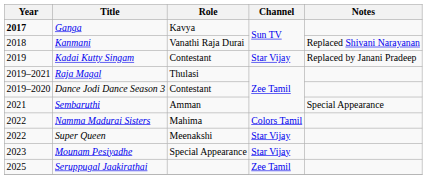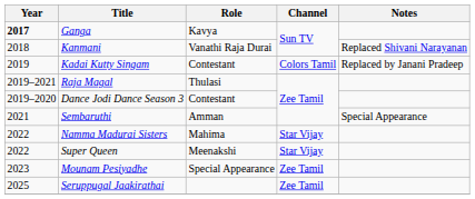 <table class="wikitable sortable">
 <tr>
 <th>Year</th>
 <th>Title</th>
 <th>Role</th>
 <th>Channel</th>
 <th>Notes</th>
 </tr>
 <tr>
 <td><strong>2017</strong></td>
 <td><em><a href='#'>Ganga</a></em></td>
 <td>Kavya</td>
 <td rowspan="2"><a href='#'>Sun TV</a></td>
 <td></td>
 </tr>
 <tr>
 <td>2018</td>
 <td><em><a href='#'>Kanmani</a></em></td>
 <td>Vanathi Raja Durai</td>
 <td>Replaced <a href='#'>Shivani Narayanan</a></td>
 </tr>
 <tr>
 <td>2019</td>
 <td><em><a href='#'>Kadai Kutty Singam</a></em></td>
 <td>Contestant</td>
-<td><a href='#'>Star Vijay</a></td>
+<td><a href='#'>Colors Tamil</a></td>
 <td>Replaced by Janani Pradeep</td>
 </tr>
 <tr>
 <td>2019–2021</td>
 <td><em><a href='#'>Raja Magal</a></em></td>
 <td>Thulasi</td>
 <td rowspan="3"><a href='#'>Zee Tamil</a></td>
 <td></td>
 </tr>
 <tr>
 <td>2019–2020</td>
 <td><em>Dance Jodi Dance Season 3</em></td>
 <td>Contestant</td>
 <td></td>
 </tr>
 <tr>
 <td>2021</td>
 <td><em><a href='#'>Sembaruthi</a></em></td>
 <td>Amman</td>
 <td>Special Appearance</td>
 </tr>
 <tr>
 <td>2022</td>
 <td><em><a href='#'>Namma Madurai Sisters</a></em></td>
 <td>Mahima</td>
-<td><a href='#'>Colors Tamil</a></td>
+<td><a href='#'>Star Vijay</a></td>
 <td></td>
 </tr>
 <tr>
 <td>2022</td>
 <td><em>Super Queen</em></td>
 <td>Meenakshi</td>
 <td><a href='#'>Star Vijay</a></td>
 <td></td>
 </tr>
 <tr>
 <td>2023</td>
 <td><em><a href='#'>Mounam Pesiyadhe</a></em></td>
 <td>Special Appearance</td>
-<td><a href='#'>Star Vijay</a></td>
+<td><a href='#'>Zee Tamil</a></td>
 <td></td>
 </tr>
 <tr>
 <td>2025</td>
 <td><a href='#'><em>Seruppugal Jaakirathai</em></a></td>
 <td></td>
 <td><a href='#'>Zee Tamil</a></td>
 <td></td>
 </tr>
 <tr>
 </tr>
 </table>
